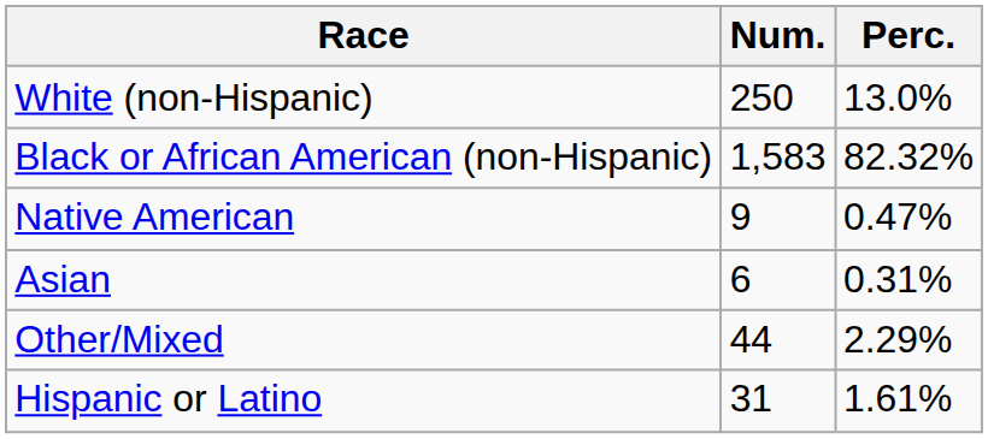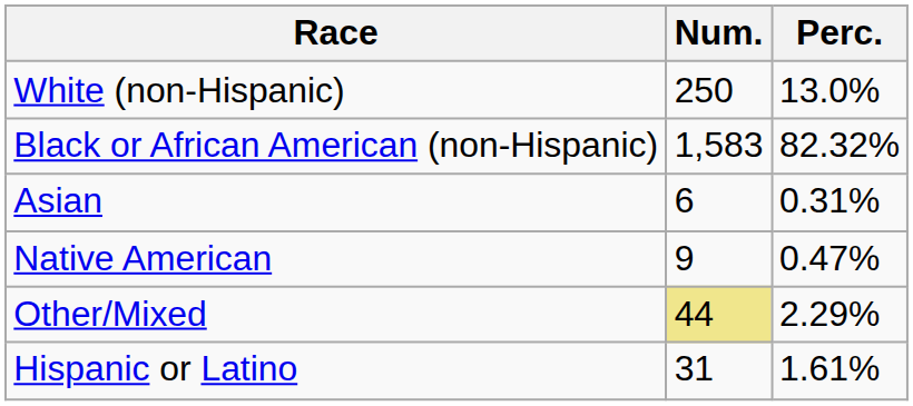 <table class="wikitable">
 <tr>
 <th>Race</th>
 <th>Num.</th>
 <th>Perc.</th>
 </tr>
 <tr>
 <td><a href='#'>White</a> (non-Hispanic)</td>
 <td>250</td>
 <td>13.0%</td>
 </tr>
 <tr>
 <td><a href='#'>Black or African American</a> (non-Hispanic)</td>
 <td>1,583</td>
 <td>82.32%</td>
 </tr>
 <tr>
+<td><a href='#'>Asian</a></td>
+<td>6</td>
+<td>0.31%</td>
+</tr>
+<tr>
 <td><a href='#'>Native American</a></td>
 <td>9</td>
 <td>0.47%</td>
 </tr>
 <tr>
-<td><a href='#'>Asian</a></td>
-<td>6</td>
-<td>0.31%</td>
-</tr>
-<tr>
 <td><a href='#'>Other/Mixed</a></td>
-<td>44</td>
+<td style="background: khaki;">44</td>
 <td>2.29%</td>
 </tr>
 <tr>
 <td><a href='#'>Hispanic</a> or <a href='#'>Latino</a></td>
 <td>31</td>
 <td>1.61%</td>
 </tr>
 </table>
